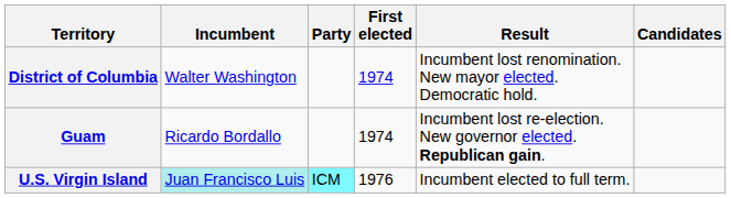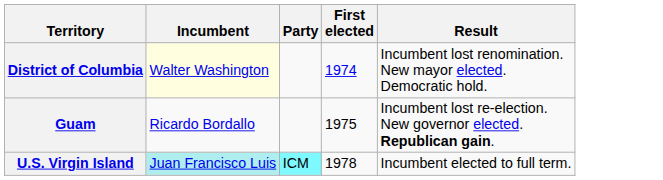 <table class="wikitable sortable">
 <tr valign=bottom>
 <th>Territory</th>
 <th>Incumbent</th>
 <th>Party</th>
 <th>First<br>elected</th>
 <th>Result</th>
-<th>Candidates</th>
 </tr>
 <tr>
 <th><a href='#'>District of Columbia</a></th>
-<td><a href='#'>Walter Washington</a></td>
+<td style="background: lightyellow;"><a href='#'>Walter Washington</a></td>
 <td></td>
 <td><a href='#'>1974</a></td>
 <td>Incumbent lost renomination.<br>New mayor <a href='#'>elected</a>.<br>Democratic hold.</td>
-<td nowrap></td>
 </tr>
 <tr>
 <th><a href='#'>Guam</a></th>
 <td><a href='#'>Ricardo Bordallo</a></td>
 <td></td>
-<td>1974</td>
+<td>1975</td>
 <td>Incumbent lost re-election. <br> New governor <a href='#'>elected</a>. <br> <strong>Republican gain</strong>.</td>
-<td nowrap></td>
 </tr>
 <tr>
 <th><a href='#'>U.S. Virgin Island</a></th>
 <td style="background: paleturquoise;"><a href='#'>Juan Francisco Luis</a></td>
 <td bgcolor="#7DF9FF">ICM</td>
-<td>1976</td>
+<td>1978</td>
 <td>Incumbent elected to full term.</td>
-<td nowrap></td>
 </tr>
 </table>
